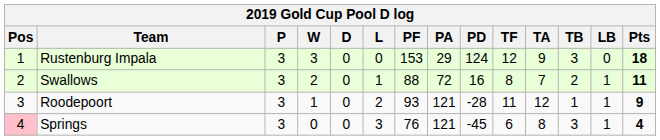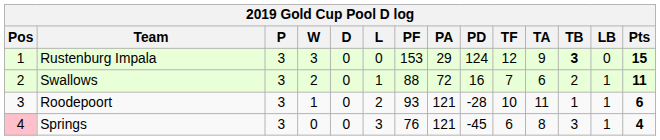 <table class="wikitable" style="text-align:center; font-size:100%; width:60%;">
 <tr>
 <th colspan="100%" cellpadding="0" cellspacing="0"><strong>2019 Gold Cup Pool D log</strong></th>
 </tr>
 <tr>
 <th style="width:5%;">Pos</th>
 <th style="width:35%;">Team</th>
 <th style="width:5%;">P</th>
 <th style="width:5%;">W</th>
 <th style="width:5%;">D</th>
 <th style="width:5%;">L</th>
 <th style="width:5%;">PF</th>
 <th style="width:5%;">PA</th>
 <th style="width:5%;">PD</th>
 <th style="width:5%;">TF</th>
 <th style="width:5%;">TA</th>
 <th style="width:5%;">TB</th>
 <th style="width:5%;">LB</th>
 <th style="width:5%;">Pts<br></th>
 </tr>
 <tr style="background:#E8FFD8;">
 <td>1</td>
 <td align=left>Rustenburg Impala</td>
 <td>3</td>
 <td>3</td>
 <td>0</td>
 <td>0</td>
 <td>153</td>
 <td>29</td>
 <td>124</td>
 <td>12</td>
 <td>9</td>
-<td>3</td>
+<td><strong>3</strong></td>
 <td>0</td>
-<td><strong>18</strong></td>
+<td><strong>15</strong></td>
 </tr>
 <tr style="background:#E8FFD8;">
 <td>2</td>
 <td align=left>Swallows</td>
 <td>3</td>
 <td>2</td>
 <td>0</td>
 <td>1</td>
 <td>88</td>
 <td>72</td>
 <td>16</td>
-<td>8</td>
 <td>7</td>
+<td>6</td>
 <td>2</td>
 <td>1</td>
 <td><strong>11</strong></td>
 </tr>
 <tr>
 <td>3</td>
 <td align=left>Roodepoort</td>
 <td>3</td>
 <td>1</td>
 <td>0</td>
 <td>2</td>
 <td>93</td>
 <td>121</td>
 <td>-28</td>
+<td>10</td>
 <td>11</td>
-<td>12</td>
 <td>1</td>
 <td>1</td>
-<td><strong>9</strong></td>
+<td><strong>6</strong></td>
 </tr>
 <tr>
 <td style="background: pink;">4</td>
 <td align=left>Springs</td>
 <td>3</td>
 <td>0</td>
 <td>0</td>
 <td>3</td>
 <td>76</td>
 <td>121</td>
 <td>-45</td>
 <td>6</td>
 <td>8</td>
 <td>3</td>
 <td>1</td>
 <td><strong>4</strong></td>
 </tr>
 </table>
